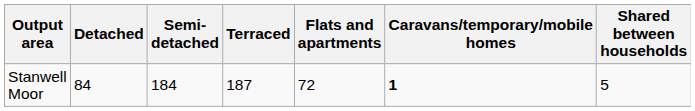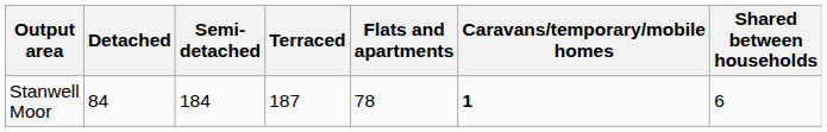 <table class="wikitable">
 <tr>
 </tr>
 <tr>
 <th>Output area</th>
 <th>Detached</th>
 <th>Semi-detached</th>
 <th>Terraced</th>
 <th>Flats and apartments</th>
 <th>Caravans/temporary/mobile homes</th>
 <th>Shared between households</th>
 </tr>
 <tr>
 <td>Stanwell Moor</td>
 <td>84</td>
 <td>184</td>
 <td>187</td>
-<td>72</td>
+<td>78</td>
 <td><strong>1</strong></td>
-<td>5</td>
+<td>6</td>
 </tr>
 </table>
